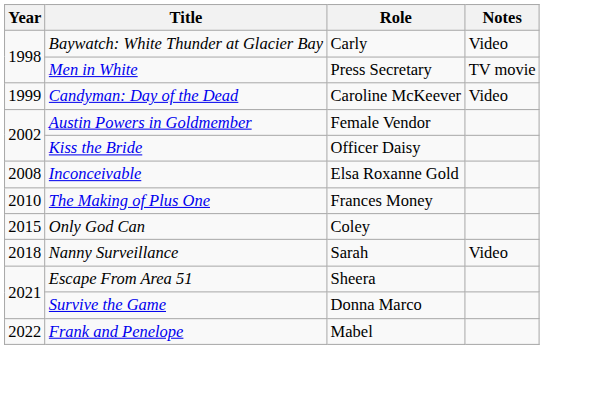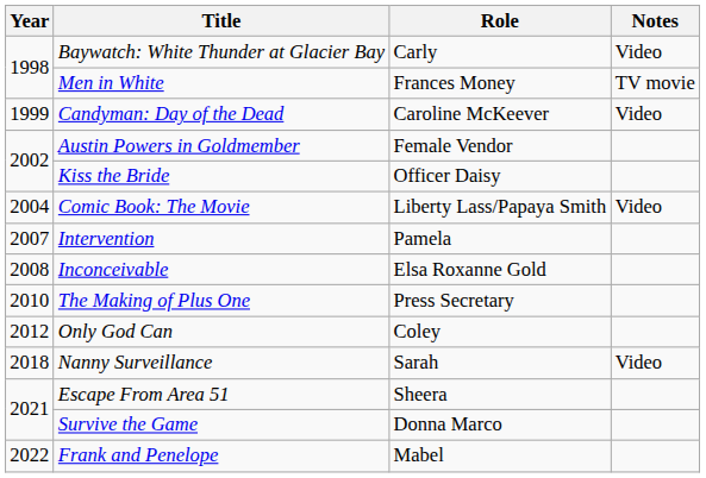 <table class="wikitable sortable">
 <tr>
 <th>Year</th>
 <th>Title</th>
 <th>Role</th>
 <th>Notes</th>
 </tr>
 <tr>
 <td rowspan="2">1998</td>
 <td><em>Baywatch: White Thunder at Glacier Bay</em></td>
 <td>Carly</td>
 <td>Video</td>
 </tr>
 <tr>
 <td><em><a href='#'>Men in White</a></em></td>
-<td>Press Secretary</td>
+<td>Frances Money</td>
 <td>TV movie</td>
 </tr>
 <tr>
 <td>1999</td>
 <td><em><a href='#'>Candyman: Day of the Dead</a></em></td>
 <td>Caroline McKeever</td>
 <td>Video</td>
 </tr>
 <tr>
 <td rowspan="2">2002</td>
 <td><em><a href='#'>Austin Powers in Goldmember</a></em></td>
 <td>Female Vendor</td>
 <td></td>
 </tr>
 <tr>
 <td><em><a href='#'>Kiss the Bride</a></em></td>
 <td>Officer Daisy</td>
 <td></td>
 </tr>
 <tr>
+<td>2004</td>
+<td><em><a href='#'>Comic Book: The Movie</a></em></td>
+<td>Liberty Lass/Papaya Smith</td>
+<td>Video</td>
+</tr>
+<tr>
+<td>2007</td>
+<td><em><a href='#'>Intervention</a></em></td>
+<td>Pamela</td>
+<td></td>
+</tr>
+<tr>
 <td>2008</td>
 <td><em><a href='#'>Inconceivable</a></em></td>
 <td>Elsa Roxanne Gold</td>
 <td></td>
 </tr>
 <tr>
 <td>2010</td>
 <td><em><a href='#'>The Making of Plus One</a></em></td>
-<td>Frances Money</td>
+<td>Press Secretary</td>
 <td></td>
 </tr>
 <tr>
-<td>2015</td>
+<td>2012</td>
 <td><em>Only God Can</em></td>
 <td>Coley</td>
 <td></td>
 </tr>
 <tr>
 <td>2018</td>
 <td><em>Nanny Surveillance</em></td>
 <td>Sarah</td>
 <td>Video</td>
 </tr>
 <tr>
 <td rowspan="2">2021</td>
 <td><em>Escape From Area 51</em></td>
 <td>Sheera</td>
 <td></td>
 </tr>
 <tr>
 <td><em><a href='#'>Survive the Game</a></em></td>
 <td>Donna Marco</td>
 <td></td>
 </tr>
 <tr>
 <td>2022</td>
 <td><em><a href='#'>Frank and Penelope</a></em></td>
 <td>Mabel</td>
 <td></td>
 </tr>
 </table>
